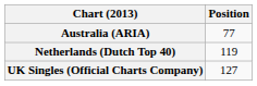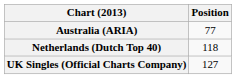 <table class="wikitable sortable plainrowheaders" style="text-align:center;">
 <tr>
 <th>Chart (2013)</th>
 <th>Position</th>
 </tr>
 <tr>
 <th scope="row">Australia (ARIA)</th>
 <td>77</td>
 </tr>
 <tr>
 <th scope="row">Netherlands (Dutch Top 40)</th>
-<td>119</td>
+<td>118</td>
 </tr>
 <tr>
 <th scope="row">UK Singles (Official Charts Company)</th>
 <td>127</td>
 </tr>
 </table>
